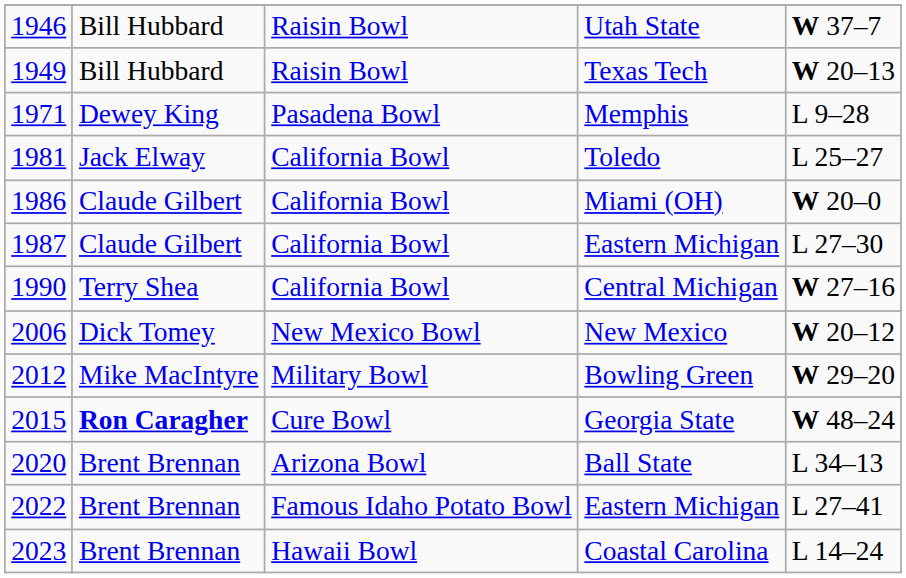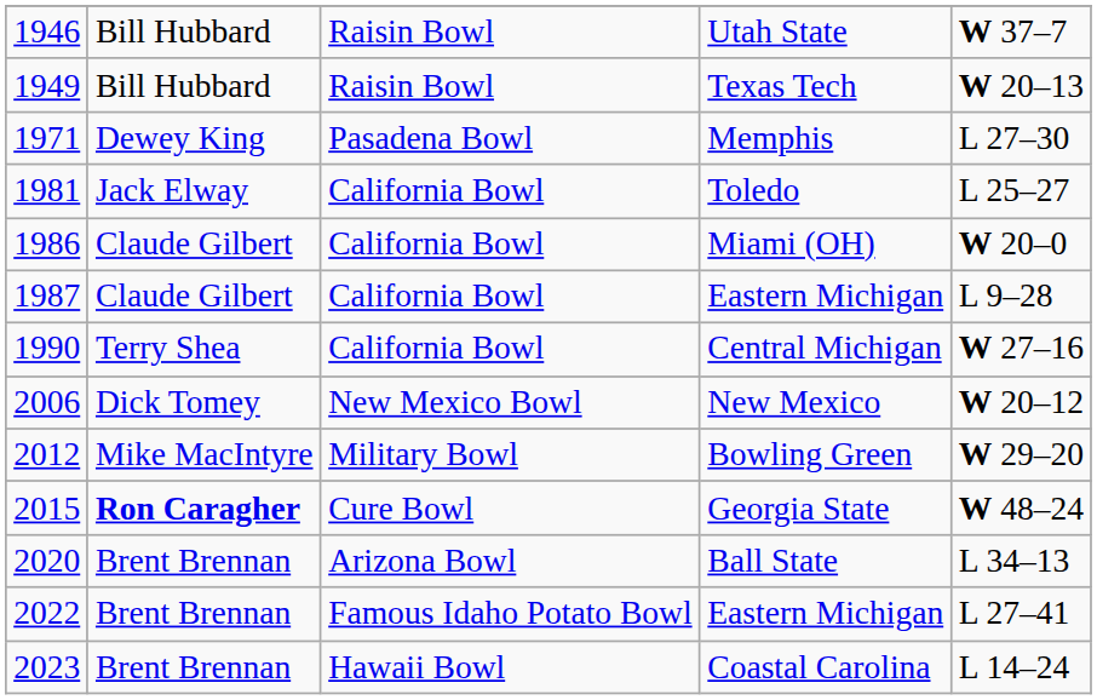 <table class="wikitable">
 <tr>
 </tr>
 <tr>
 <td><a href='#'>1946</a></td>
 <td>Bill Hubbard</td>
 <td><a href='#'>Raisin Bowl</a></td>
 <td><a href='#'>Utah State</a></td>
 <td><strong>W</strong> 37–7</td>
 </tr>
 <tr>
 <td><a href='#'>1949</a></td>
 <td>Bill Hubbard</td>
 <td><a href='#'>Raisin Bowl</a></td>
 <td><a href='#'>Texas Tech</a></td>
 <td><strong>W</strong> 20–13</td>
 </tr>
 <tr>
 <td><a href='#'>1971</a></td>
 <td><a href='#'>Dewey King</a></td>
 <td><a href='#'>Pasadena Bowl</a></td>
 <td><a href='#'>Memphis</a></td>
-<td>L 9–28</td>
+<td>L 27–30</td>
 </tr>
 <tr>
 <td><a href='#'>1981</a></td>
 <td><a href='#'>Jack Elway</a></td>
 <td><a href='#'>California Bowl</a></td>
 <td><a href='#'>Toledo</a></td>
 <td>L 25–27</td>
 </tr>
 <tr>
 <td><a href='#'>1986</a></td>
 <td><a href='#'>Claude Gilbert</a></td>
 <td><a href='#'>California Bowl</a></td>
 <td><a href='#'>Miami (OH)</a></td>
 <td><strong>W</strong> 20–0</td>
 </tr>
 <tr>
 <td><a href='#'>1987</a></td>
 <td><a href='#'>Claude Gilbert</a></td>
 <td><a href='#'>California Bowl</a></td>
 <td><a href='#'>Eastern Michigan</a></td>
-<td>L 27–30</td>
+<td>L 9–28</td>
 </tr>
 <tr>
 <td><a href='#'>1990</a></td>
 <td><a href='#'>Terry Shea</a></td>
 <td><a href='#'>California Bowl</a></td>
 <td><a href='#'>Central Michigan</a></td>
 <td><strong>W</strong> 27–16</td>
 </tr>
 <tr>
 <td><a href='#'>2006</a></td>
 <td><a href='#'>Dick Tomey</a></td>
 <td><a href='#'>New Mexico Bowl</a></td>
 <td><a href='#'>New Mexico</a></td>
 <td><strong>W</strong> 20–12</td>
 </tr>
 <tr>
 <td><a href='#'>2012</a></td>
 <td><a href='#'>Mike MacIntyre</a></td>
 <td><a href='#'>Military Bowl</a></td>
 <td><a href='#'>Bowling Green</a></td>
 <td><strong>W</strong> 29–20</td>
 </tr>
 <tr>
 <td><a href='#'>2015</a></td>
 <td><strong><a href='#'>Ron Caragher</a></strong></td>
 <td><a href='#'>Cure Bowl</a></td>
 <td><a href='#'>Georgia State</a></td>
 <td><strong>W</strong> 48–24</td>
 </tr>
 <tr>
 <td><a href='#'>2020</a></td>
 <td><a href='#'>Brent Brennan</a></td>
 <td><a href='#'>Arizona Bowl</a></td>
 <td><a href='#'>Ball State</a></td>
 <td>L 34–13</td>
 </tr>
 <tr>
 <td><a href='#'>2022</a></td>
 <td><a href='#'>Brent Brennan</a></td>
 <td><a href='#'>Famous Idaho Potato Bowl</a></td>
 <td><a href='#'>Eastern Michigan</a></td>
 <td>L 27–41</td>
 </tr>
 <tr>
 <td><a href='#'>2023</a></td>
 <td><a href='#'>Brent Brennan</a></td>
 <td><a href='#'>Hawaii Bowl</a></td>
 <td><a href='#'>Coastal Carolina</a></td>
 <td>L 14–24</td>
 </tr>
 </table>
